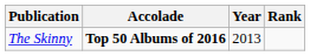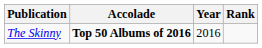 <table class="sortable wikitable">
 <tr>
 <th>Publication</th>
 <th>Accolade</th>
 <th>Year</th>
 <th>Rank</th>
 </tr>
 <tr>
 <td><em><a href='#'>The Skinny</a></em></td>
 <td><strong>Top 50 Albums of 2016</strong></td>
-<td>2013</td>
+<td>2016</td>
 <td></td>
 </tr>
 </table>
